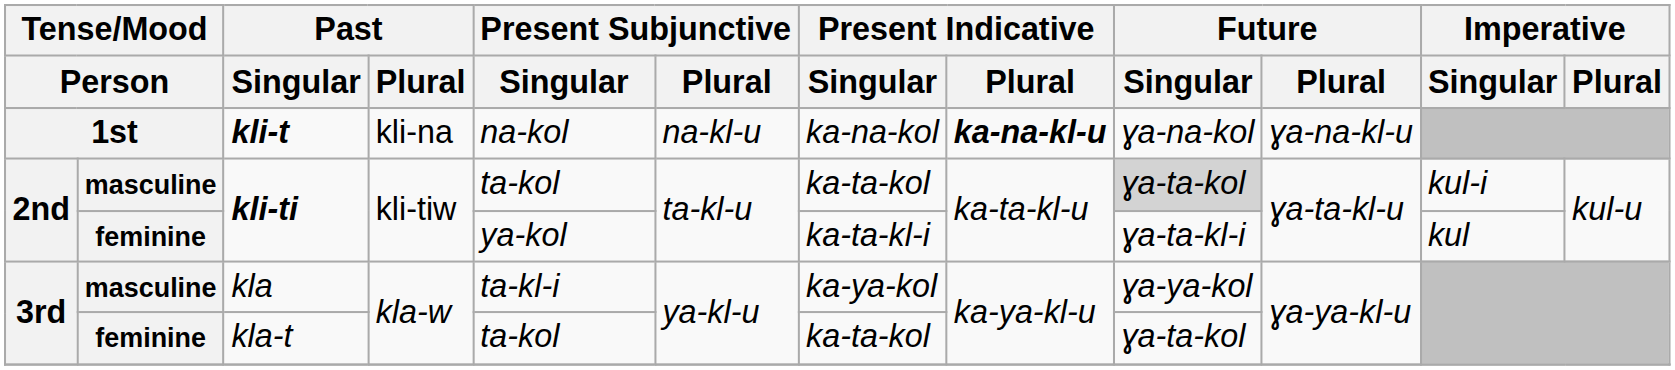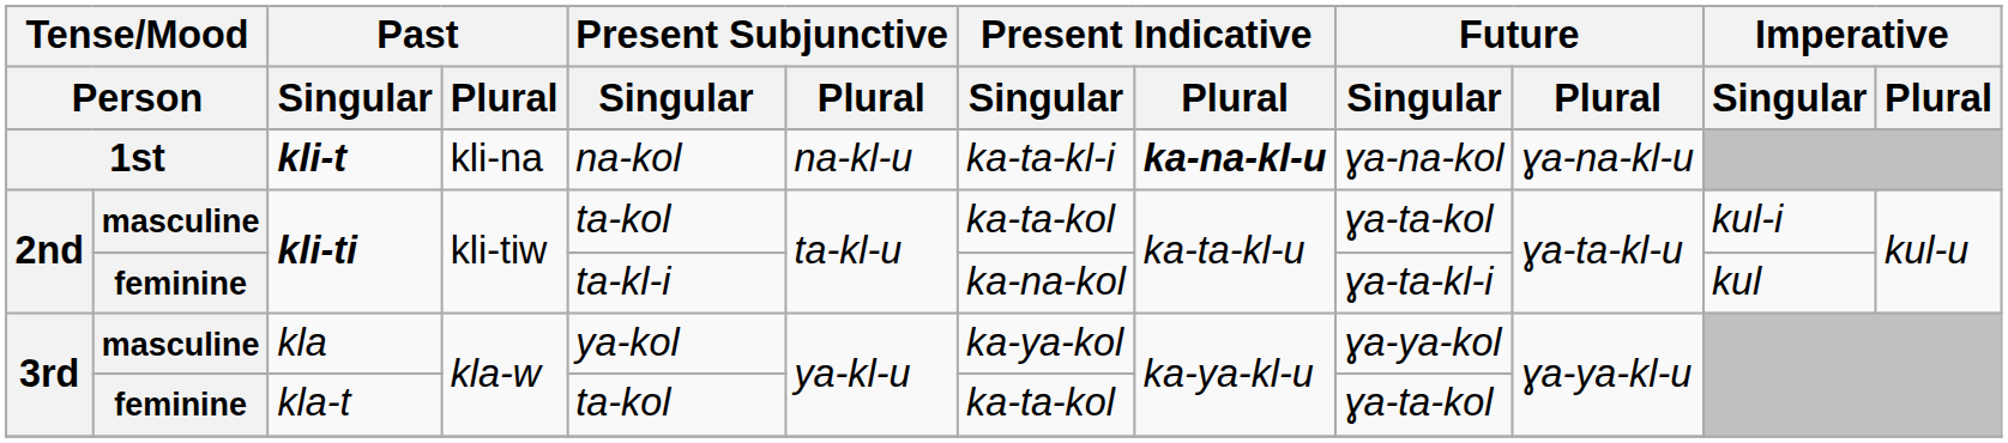 <table class="wikitable">
 <tr>
 <th colspan=2>Tense/Mood</th>
 <th colspan=2>Past</th>
 <th colspan=2>Present Subjunctive</th>
 <th colspan=2>Present Indicative</th>
 <th colspan=2>Future</th>
 <th colspan=2>Imperative</th>
 </tr>
 <tr>
 <th colspan=2>Person</th>
 <th>Singular</th>
 <th>Plural</th>
 <th>Singular</th>
 <th>Plural</th>
 <th>Singular</th>
 <th>Plural</th>
 <th>Singular</th>
 <th>Plural</th>
 <th>Singular</th>
 <th>Plural</th>
 </tr>
 <tr>
 <th colspan=2>1st</th>
 <td><strong><em>kli<strong>-t<em></td>
 <td></em></strong>kli</strong>-na</em></td>
 <td><em>na-kol</em></td>
 <td><em>na-kl-u</em></td>
-<td><em>ka-na-kol</em></td>
+<td><em>ka-ta-kl-i</em></td>
 <td><strong><em>ka-na-kl-u</em></strong></td>
 <td><em>ɣa-na-kol</em></td>
 <td><em>ɣa-na-kl-u</em></td>
 <td colspan=2 style=background:silver></td>
 </tr>
 <tr>
 <th rowspan=2>2nd</th>
 <th><small>masculine</small></th>
 <td rowspan=2><strong><em>kli<strong>-ti<em></td>
 <td rowspan=2></em></strong>kli</strong>-tiw</em></td>
 <td><em>ta-kol</em></td>
 <td rowspan=2><em>ta-kl-u</em></td>
 <td><em>ka-ta-kol</em></td>
 <td rowspan=2><em>ka-ta-kl-u</em></td>
-<td style="background: lightgrey;"><em>ɣa-ta-kol</em></td>
+<td><em>ɣa-ta-kol</em></td>
 <td rowspan=2><em>ɣa-ta-kl-u</em></td>
 <td><em>kul-i</em></td>
 <td rowspan=2><em>kul-u</em></td>
 </tr>
 <tr>
 <th><small>feminine</small></th>
-<td><em>ya-kol</em></td>
-<td><em>ka-ta-kl-i</em></td>
+<td><em>ta-kl-i</em></td>
+<td><em>ka-na-kol</em></td>
 <td><em>ɣa-ta-kl-i</em></td>
 <td><em>kul</em></td>
 </tr>
 <tr>
 <th rowspan=2>3rd</th>
 <th><small>masculine</small></th>
 <td><em>kla</em></td>
 <td rowspan=2><em>kla-w</em></td>
-<td><em>ta-kl-i</em></td>
+<td><em>ya-kol</em></td>
 <td rowspan=2><em>ya-kl-u</em></td>
 <td><em>ka-ya-kol</em></td>
 <td rowspan=2><em>ka-ya-kl-u</em></td>
 <td><em>ɣa-ya-kol</em></td>
 <td rowspan=2><em>ɣa-ya-kl-u</em></td>
 <td rowspan=2 colspan=2 style=background:silver></td>
 </tr>
 <tr>
 <th><small>feminine</small></th>
 <td><em>kla-t</em></td>
 <td><em>ta-kol</em></td>
 <td><em>ka-ta-kol</em></td>
 <td><em>ɣa-ta-kol</em></td>
 </tr>
 <tr>
 </tr>
 </table>
